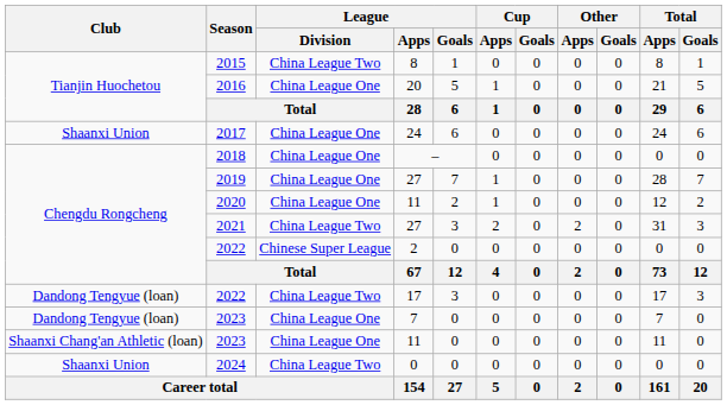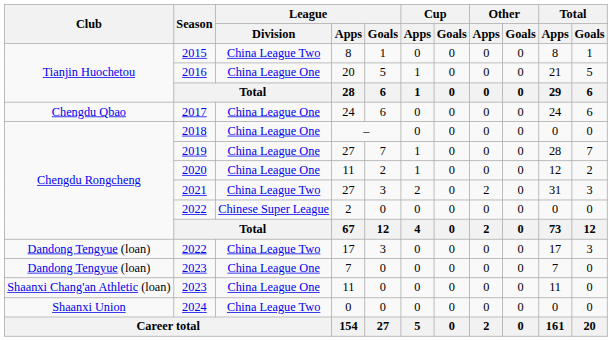 <table class="wikitable" style="text-align: center">
 <tr>
 <th rowspan="2">Club</th>
 <th rowspan="2">Season</th>
 <th colspan="3">League</th>
 <th colspan="2">Cup</th>
 <th colspan="2">Other</th>
 <th colspan="2">Total</th>
 </tr>
 <tr>
 <th>Division</th>
 <th>Apps</th>
 <th>Goals</th>
 <th>Apps</th>
 <th>Goals</th>
 <th>Apps</th>
 <th>Goals</th>
 <th>Apps</th>
 <th>Goals</th>
 </tr>
 <tr>
 <td rowspan="3"><a href='#'>Tianjin Huochetou</a></td>
 <td><a href='#'>2015</a></td>
 <td><a href='#'>China League Two</a></td>
 <td>8</td>
 <td>1</td>
 <td>0</td>
 <td>0</td>
 <td>0</td>
 <td>0</td>
 <td>8</td>
 <td>1</td>
 </tr>
 <tr>
 <td><a href='#'>2016</a></td>
 <td><a href='#'>China League One</a></td>
 <td>20</td>
 <td>5</td>
 <td>1</td>
 <td>0</td>
 <td>0</td>
 <td>0</td>
 <td>21</td>
 <td>5</td>
 </tr>
 <tr>
 <th colspan=2>Total</th>
 <th>28</th>
 <th>6</th>
 <th>1</th>
 <th>0</th>
 <th>0</th>
 <th>0</th>
 <th>29</th>
 <th>6</th>
 </tr>
 <tr>
-<td><a href='#'>Shaanxi Union</a></td>
+<td><a href='#'>Chengdu Qbao</a></td>
 <td><a href='#'>2017</a></td>
 <td><a href='#'>China League One</a></td>
 <td>24</td>
 <td>6</td>
 <td>0</td>
 <td>0</td>
 <td>0</td>
 <td>0</td>
 <td>24</td>
 <td>6</td>
 </tr>
 <tr>
 <td rowspan="6"><a href='#'>Chengdu Rongcheng</a></td>
 <td><a href='#'>2018</a></td>
 <td><a href='#'>China League One</a></td>
 <td colspan="2">–</td>
 <td>0</td>
 <td>0</td>
 <td>0</td>
 <td>0</td>
 <td>0</td>
 <td>0</td>
 </tr>
 <tr>
 <td><a href='#'>2019</a></td>
 <td><a href='#'>China League One</a></td>
 <td>27</td>
 <td>7</td>
 <td>1</td>
 <td>0</td>
 <td>0</td>
 <td>0</td>
 <td>28</td>
 <td>7</td>
 </tr>
 <tr>
 <td><a href='#'>2020</a></td>
 <td><a href='#'>China League One</a></td>
 <td>11</td>
 <td>2</td>
 <td>1</td>
 <td>0</td>
 <td>0</td>
 <td>0</td>
 <td>12</td>
 <td>2</td>
 </tr>
 <tr>
 <td><a href='#'>2021</a></td>
 <td><a href='#'>China League Two</a></td>
 <td>27</td>
 <td>3</td>
 <td>2</td>
 <td>0</td>
 <td>2</td>
 <td>0</td>
 <td>31</td>
 <td>3</td>
 </tr>
 <tr>
 <td><a href='#'>2022</a></td>
 <td><a href='#'>Chinese Super League</a></td>
 <td>2</td>
 <td>0</td>
 <td>0</td>
 <td>0</td>
 <td>0</td>
 <td>0</td>
 <td>0</td>
 <td>0</td>
 </tr>
 <tr>
 <th colspan=2>Total</th>
 <th>67</th>
 <th>12</th>
 <th>4</th>
 <th>0</th>
 <th>2</th>
 <th>0</th>
 <th>73</th>
 <th>12</th>
 </tr>
 <tr>
 <td><a href='#'>Dandong Tengyue</a> (loan)</td>
 <td><a href='#'>2022</a></td>
 <td><a href='#'>China League Two</a></td>
 <td>17</td>
 <td>3</td>
 <td>0</td>
 <td>0</td>
 <td>0</td>
 <td>0</td>
 <td>17</td>
 <td>3</td>
 </tr>
 <tr>
 <td><a href='#'>Dandong Tengyue</a> (loan)</td>
 <td><a href='#'>2023</a></td>
 <td><a href='#'>China League One</a></td>
 <td>7</td>
 <td>0</td>
 <td>0</td>
 <td>0</td>
 <td>0</td>
 <td>0</td>
 <td>7</td>
 <td>0</td>
 </tr>
 <tr>
 <td><a href='#'>Shaanxi Chang'an Athletic</a> (loan)</td>
 <td><a href='#'>2023</a></td>
 <td><a href='#'>China League One</a></td>
 <td>11</td>
 <td>0</td>
 <td>0</td>
 <td>0</td>
 <td>0</td>
 <td>0</td>
 <td>11</td>
 <td>0</td>
 </tr>
 <tr>
 <td><a href='#'>Shaanxi Union</a></td>
 <td><a href='#'>2024</a></td>
 <td><a href='#'>China League Two</a></td>
 <td>0</td>
 <td>0</td>
 <td>0</td>
 <td>0</td>
 <td>0</td>
 <td>0</td>
 <td>0</td>
 <td>0</td>
 </tr>
 <tr>
 <th colspan=3>Career total</th>
 <th>154</th>
 <th>27</th>
 <th>5</th>
 <th>0</th>
 <th>2</th>
 <th>0</th>
 <th>161</th>
 <th>20</th>
 </tr>
 </table>
